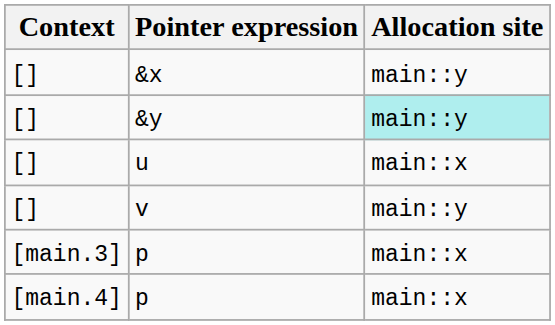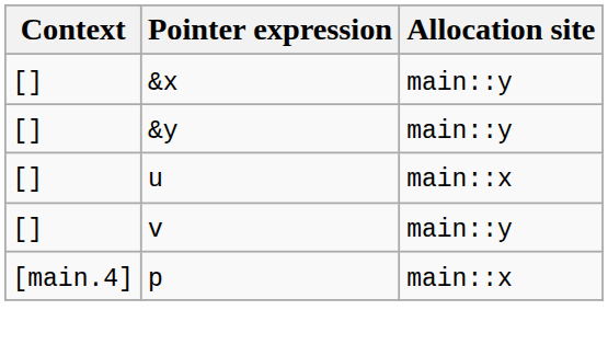 <table class="wikitable">
 <tr>
 <th>Context</th>
 <th>Pointer expression</th>
 <th>Allocation site</th>
 </tr>
 <tr>
 <td><code>[]</code></td>
 <td><code>&x</code></td>
 <td><code>main::y</code></td>
 </tr>
 <tr>
 <td><code>[]</code></td>
 <td><code>&y</code></td>
-<td style="background: paleturquoise;"><code>main::y</code></td>
+<td><code>main::y</code></td>
 </tr>
 <tr>
 <td><code>[]</code></td>
 <td><code>u</code></td>
 <td><code>main::x</code></td>
 </tr>
 <tr>
 <td><code>[]</code></td>
 <td><code>v</code></td>
 <td><code>main::y</code></td>
 </tr>
 <tr>
-<td><code>[main.3]</code></td>
-<td><code>p</code></td>
-<td><code>main::x</code></td>
-</tr>
-<tr>
 <td><code>[main.4]</code></td>
 <td><code>p</code></td>
 <td><code>main::x</code></td>
 </tr>
 </table>
